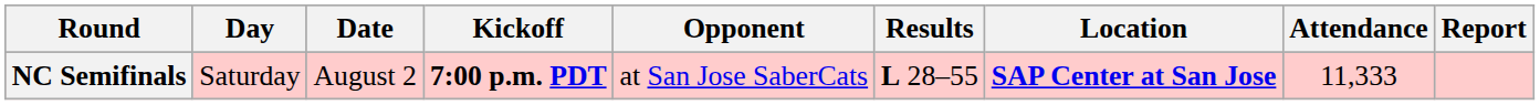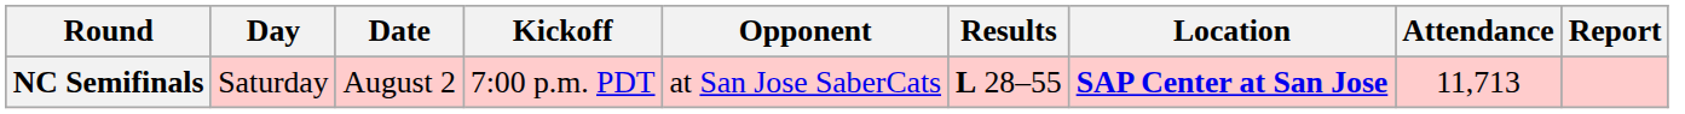 <table class="wikitable" style="font-size: 95%;">
 <tr>
 <th>Round</th>
 <th>Day</th>
 <th>Date</th>
 <th>Kickoff</th>
 <th>Opponent</th>
 <th>Results</th>
 <th>Location</th>
 <th>Attendance</th>
 <th>Report</th>
 </tr>
 <tr style= background:#ffcccc>
 <th align="center">NC Semifinals</th>
 <td align="center">Saturday</td>
 <td align="center">August 2</td>
-<td align="center"><strong>7:00 p.m. <a href='#'>PDT</a></strong></td>
+<td align="center">7:00 p.m. <a href='#'>PDT</a></td>
 <td align="center">at <a href='#'>San Jose SaberCats</a></td>
 <td align="center"><strong>L</strong> 28–55</td>
 <td align="center"><strong><a href='#'>SAP Center at San Jose</a></strong></td>
-<td align="center">11,333</td>
+<td align="center">11,713</td>
 <td align="center"></td>
 </tr>
 </table>
